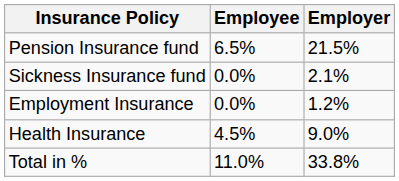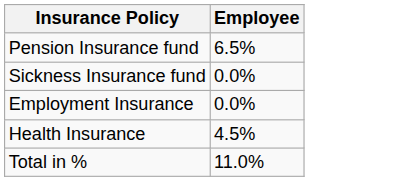 <table class="wikitable">
 <tr>
 <th>Insurance Policy</th>
 <th>Employee</th>
-<th>Employer</th>
 </tr>
 <tr>
 <td>Pension Insurance fund</td>
 <td>6.5%</td>
-<td>21.5%</td>
 </tr>
 <tr>
 <td>Sickness Insurance fund</td>
 <td>0.0%</td>
-<td>2.1%</td>
 </tr>
 <tr>
 <td>Employment Insurance</td>
 <td>0.0%</td>
-<td>1.2%</td>
 </tr>
 <tr>
 <td>Health Insurance</td>
 <td>4.5%</td>
-<td>9.0%</td>
 </tr>
 <tr>
 <td>Total in %</td>
 <td>11.0%</td>
-<td>33.8%</td>
 </tr>
 </table>
